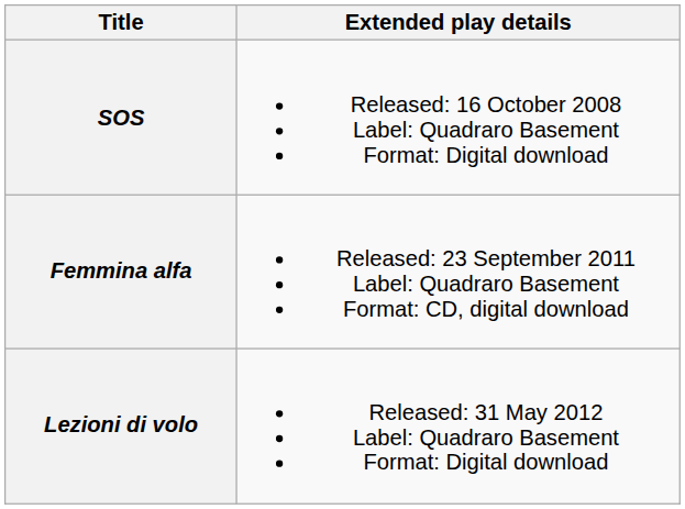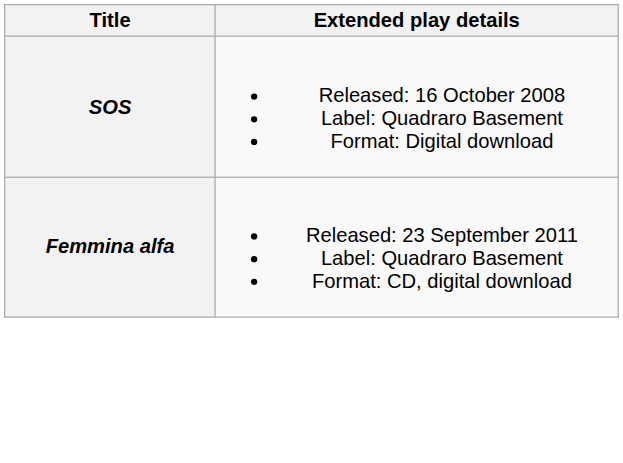 <table class="wikitable plainrowheaders" style="text-align:center;">
 <tr>
 <th scope="col" style="width:10em;">Title</th>
 <th scope="col" style="width:19.5em;">Extended play details</th>
 </tr>
 <tr>
 <th scope="row"><em>SOS</em></th>
 <td><br><ul><li>Released: 16 October 2008</li><li>Label: Quadraro Basement</li><li>Format: Digital download</li></ul></td>
 </tr>
 <tr>
 <th scope="row"><em>Femmina alfa</em></th>
 <td><br><ul><li>Released: 23 September 2011</li><li>Label: Quadraro Basement</li><li>Format: CD, digital download</li></ul></td>
 </tr>
-<tr>
-<th scope="row"><em>Lezioni di volo</em></th>
-<td><br><ul><li>Released: 31 May 2012</li><li>Label: Quadraro Basement</li><li>Format: Digital download</li></ul></td>
-</tr>
 </table>
